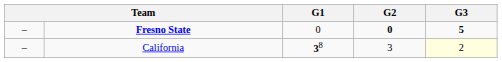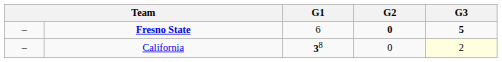 <table class="wikitable" style="font-size:90%; width: 55%; text-align: center">
 <tr>
 <th colspan=2>Team</th>
 <th>G1</th>
 <th>G2</th>
 <th>G3</th>
 </tr>
 <tr>
 <td>–</td>
 <td><strong><a href='#'>Fresno State</a></strong></td>
-<td>0</td>
+<td>6</td>
 <td><strong>0</strong></td>
 <td><strong>5</strong></td>
 </tr>
 <tr>
 <td>–</td>
 <td><a href='#'>California</a></td>
 <td><strong>3</strong><sup>8</sup></td>
-<td>3</td>
+<td>0</td>
 <td style="background: lightyellow;">2</td>
 </tr>
 </table>
